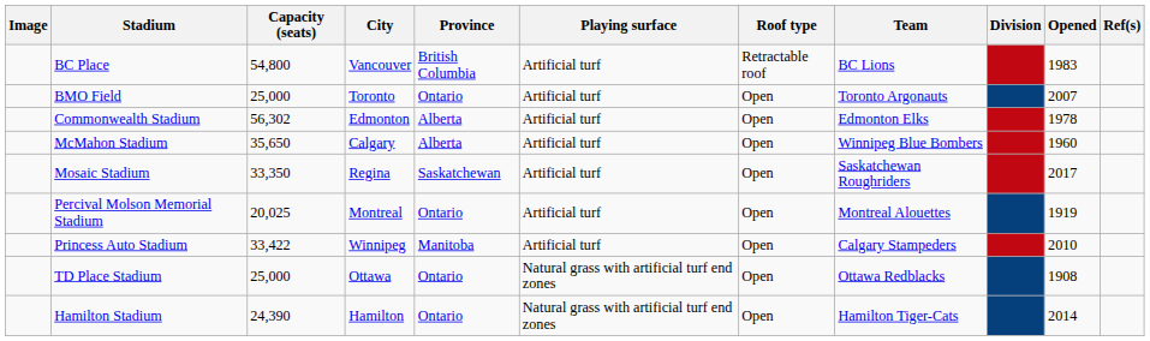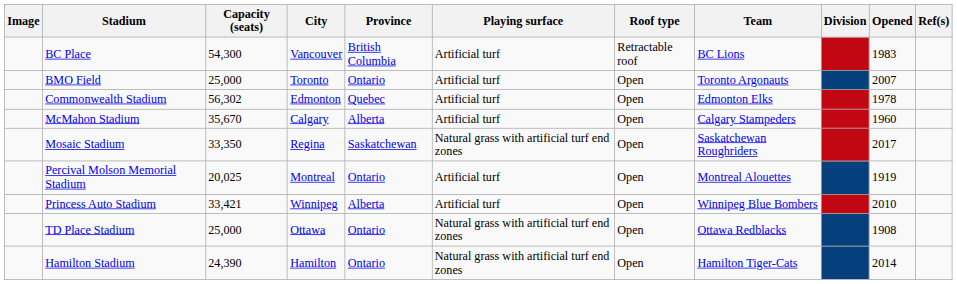 <table class="wikitable sortable">
 <tr>
 <th class=unsortable>Image</th>
 <th>Stadium</th>
 <th>Capacity (seats)</th>
 <th>City</th>
 <th>Province</th>
 <th>Playing surface</th>
 <th>Roof type</th>
 <th>Team</th>
 <th>Division</th>
 <th>Opened</th>
 <th>Ref(s)</th>
 </tr>
 <tr>
 <td></td>
 <td><a href='#'>BC Place</a></td>
-<td>54,800</td>
+<td>54,300</td>
 <td><a href='#'>Vancouver</a></td>
 <td><a href='#'>British Columbia</a></td>
 <td>Artificial turf</td>
 <td>Retractable roof</td>
 <td><a href='#'>BC Lions</a></td>
 <td style="background:#c00712;"><a href='#'></a></td>
 <td>1983</td>
 <td></td>
 </tr>
 <tr>
 <td></td>
 <td><a href='#'>BMO Field</a></td>
 <td>25,000</td>
 <td><a href='#'>Toronto</a></td>
 <td><a href='#'>Ontario</a></td>
 <td>Artificial turf</td>
 <td>Open</td>
 <td><a href='#'>Toronto Argonauts</a></td>
 <td style="background:#06407C;"><a href='#'></a></td>
 <td>2007</td>
 <td></td>
 </tr>
 <tr>
 <td></td>
 <td><a href='#'>Commonwealth Stadium</a></td>
 <td>56,302</td>
 <td><a href='#'>Edmonton</a></td>
-<td><a href='#'>Alberta</a></td>
+<td><a href='#'>Quebec</a></td>
 <td>Artificial turf</td>
 <td>Open</td>
 <td><a href='#'>Edmonton Elks</a></td>
 <td style="background:#c00712;"><a href='#'></a></td>
 <td>1978</td>
 <td></td>
 </tr>
 <tr>
 <td></td>
 <td><a href='#'>McMahon Stadium</a></td>
-<td>35,650</td>
+<td>35,670</td>
 <td><a href='#'>Calgary</a></td>
 <td><a href='#'>Alberta</a></td>
 <td>Artificial turf</td>
 <td>Open</td>
-<td><a href='#'>Winnipeg Blue Bombers</a></td>
+<td><a href='#'>Calgary Stampeders</a></td>
 <td style="background:#c00712;"><a href='#'></a></td>
 <td>1960</td>
 <td></td>
 </tr>
 <tr>
 <td></td>
 <td><a href='#'>Mosaic Stadium</a></td>
 <td>33,350</td>
 <td><a href='#'>Regina</a></td>
 <td><a href='#'>Saskatchewan</a></td>
-<td>Artificial turf</td>
+<td>Natural grass with artificial turf end zones</td>
 <td>Open</td>
 <td><a href='#'>Saskatchewan Roughriders</a></td>
 <td style="background:#c00712;"><a href='#'></a></td>
 <td>2017</td>
 <td></td>
 </tr>
 <tr>
 <td></td>
 <td><a href='#'>Percival Molson Memorial Stadium</a></td>
 <td>20,025</td>
 <td><a href='#'>Montreal</a></td>
 <td><a href='#'>Ontario</a></td>
 <td>Artificial turf</td>
 <td>Open</td>
 <td><a href='#'>Montreal Alouettes</a></td>
 <td style="background:#06407C;"><a href='#'></a></td>
 <td>1919</td>
 <td></td>
 </tr>
 <tr>
 <td></td>
 <td><a href='#'>Princess Auto Stadium</a></td>
-<td>33,422</td>
+<td>33,421</td>
 <td><a href='#'>Winnipeg</a></td>
-<td><a href='#'>Manitoba</a></td>
+<td><a href='#'>Alberta</a></td>
 <td>Artificial turf</td>
 <td>Open</td>
-<td><a href='#'>Calgary Stampeders</a></td>
+<td><a href='#'>Winnipeg Blue Bombers</a></td>
 <td style="background:#c00712;"><a href='#'></a></td>
 <td>2010</td>
 <td></td>
 </tr>
 <tr>
 <td></td>
 <td><a href='#'>TD Place Stadium</a></td>
 <td>25,000</td>
 <td><a href='#'>Ottawa</a></td>
 <td><a href='#'>Ontario</a></td>
 <td>Natural grass with artificial turf end zones</td>
 <td>Open</td>
 <td><a href='#'>Ottawa Redblacks</a></td>
 <td style="background:#06407C;"><a href='#'></a></td>
 <td>1908</td>
 <td></td>
 </tr>
 <tr>
 <td></td>
 <td><a href='#'>Hamilton Stadium</a></td>
 <td>24,390</td>
 <td><a href='#'>Hamilton</a></td>
 <td><a href='#'>Ontario</a></td>
 <td>Natural grass with artificial turf end zones</td>
 <td>Open</td>
 <td><a href='#'>Hamilton Tiger-Cats</a></td>
 <td style="background:#06407C;"><a href='#'></a></td>
 <td>2014</td>
 <td></td>
 </tr>
 </table>
